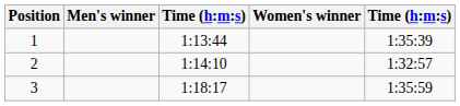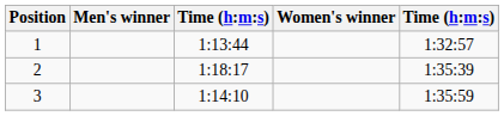 <table class="wikitable sortable" style="text-align:center">
 <tr>
 <th>Position</th>
 <th class=unsortable>Men's winner</th>
 <th>Time (<a href='#'>h</a>:<a href='#'>m</a>:<a href='#'>s</a>)</th>
 <th class=unsortable>Women's winner</th>
 <th>Time (<a href='#'>h</a>:<a href='#'>m</a>:<a href='#'>s</a>)</th>
 </tr>
 <tr>
 <td>1</td>
 <td align=left></td>
 <td>1:13:44</td>
 <td align=left></td>
-<td>1:35:39</td>
+<td>1:32:57</td>
 </tr>
 <tr>
 <td>2</td>
 <td align=left></td>
-<td>1:14:10</td>
+<td>1:18:17</td>
 <td align=left></td>
-<td>1:32:57</td>
+<td>1:35:39</td>
 </tr>
 <tr>
 <td>3</td>
 <td align=left></td>
-<td>1:18:17</td>
+<td>1:14:10</td>
 <td align=left></td>
 <td>1:35:59</td>
 </tr>
 </table>
